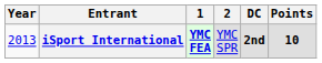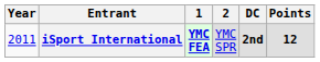 <table class="wikitable" style="text-align:center; font-size:85%">
 <tr>
 <th>Year</th>
 <th>Entrant</th>
 <th>1</th>
 <th>2</th>
 <th>DC</th>
 <th>Points</th>
 </tr>
 <tr>
-<td><a href='#'>2013</a></td>
+<td><a href='#'>2011</a></td>
 <th nowrap><a href='#'>iSport International</a></th>
 <td style="background:#DFFFDF;"><strong><a href='#'>YMC<br>FEA</a><br></strong></td>
 <td style="background:#DFDFDF;"><a href='#'>YMC<br>SPR</a><br></td>
 <th style="background:#DFDFDF;">2nd</th>
-<th style="background:#DFDFDF;">10</th>
+<th style="background:#DFDFDF;">12</th>
 </tr>
 </table>
